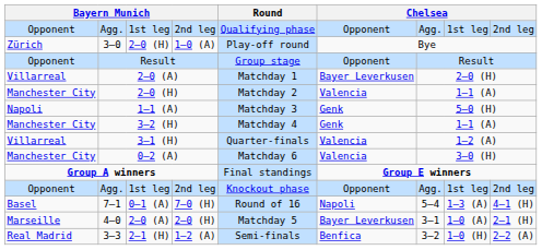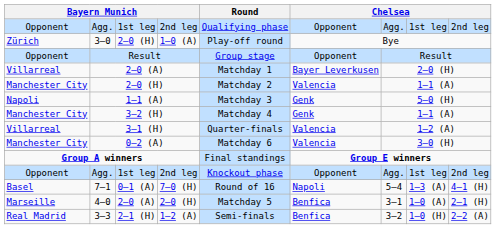 <table class="wikitable" style="text-align:center">
 <tr>
 <th colspan=4> <a href='#'>Bayern Munich</a></th>
 <th>Round</th>
 <th colspan=4> <a href='#'>Chelsea</a></th>
 </tr>
 <tr style="background:#c1e0ff">
 <td>Opponent</td>
 <td>Agg.</td>
 <td>1st leg</td>
 <td>2nd leg</td>
 <td><a href='#'>Qualifying phase</a></td>
 <td>Opponent</td>
 <td>Agg.</td>
 <td>1st leg</td>
 <td>2nd leg</td>
 </tr>
 <tr>
 <td align=left> <a href='#'>Zürich</a></td>
 <td>3–0</td>
 <td><a href='#'>2–0</a> (H)</td>
 <td><a href='#'>1–0</a> (A)</td>
 <td style="background:#c1e0ff">Play-off round</td>
 <td colspan=4>Bye</td>
 </tr>
 <tr style="background:#c1e0ff">
 <td>Opponent</td>
 <td colspan=3>Result</td>
 <td><a href='#'>Group stage</a></td>
 <td>Opponent</td>
 <td colspan=3>Result</td>
 </tr>
 <tr>
 <td align=left> <a href='#'>Villarreal</a></td>
 <td colspan=3><a href='#'>2–0</a> (A)</td>
 <td style="background:#c1e0ff">Matchday 1</td>
 <td align=left> <a href='#'>Bayer Leverkusen</a></td>
 <td colspan=3><a href='#'>2–0</a> (H)</td>
 </tr>
 <tr>
 <td align=left> <a href='#'>Manchester City</a></td>
 <td colspan=3><a href='#'>2–0</a> (H)</td>
 <td style="background:#c1e0ff">Matchday 2</td>
 <td align=left> <a href='#'>Valencia</a></td>
 <td colspan=3><a href='#'>1–1</a> (A)</td>
 </tr>
 <tr>
 <td align=left> <a href='#'>Napoli</a></td>
 <td colspan=3><a href='#'>1–1</a> (A)</td>
 <td style="background:#c1e0ff">Matchday 3</td>
 <td align=left> <a href='#'>Genk</a></td>
 <td colspan=3><a href='#'>5–0</a> (H)</td>
 </tr>
 <tr>
 <td align=left> <a href='#'>Manchester City</a></td>
 <td colspan=3><a href='#'>3–2</a> (H)</td>
 <td style="background:#c1e0ff">Matchday 4</td>
 <td align=left> <a href='#'>Genk</a></td>
 <td colspan=3><a href='#'>1–1</a> (A)</td>
 </tr>
 <tr>
 <td align=left> <a href='#'>Villarreal</a></td>
 <td colspan=3><a href='#'>3–1</a> (H)</td>
 <td style="background:#c1e0ff">Quarter-finals</td>
 <td align=left> <a href='#'>Valencia</a></td>
 <td colspan=3><a href='#'>1–2</a> (A)</td>
 </tr>
 <tr>
 <td align=left> <a href='#'>Manchester City</a></td>
 <td colspan=3><a href='#'>0–2</a> (A)</td>
 <td style="background:#c1e0ff">Matchday 6</td>
 <td align=left> <a href='#'>Valencia</a></td>
 <td colspan=3><a href='#'>3–0</a> (H)</td>
 </tr>
 <tr>
 <td colspan="4" style="text-align:center;vertical-align:top"><strong><a href='#'>Group A</a> winners</strong><br></td>
 <td style="background:#c1e0ff">Final standings</td>
 <td colspan="4" style="text-align:center;vertical-align:top"><strong><a href='#'>Group E</a> winners</strong><br></td>
 </tr>
 <tr style="background:#c1e0ff">
 <td>Opponent</td>
 <td>Agg.</td>
 <td>1st leg</td>
 <td>2nd leg</td>
 <td><a href='#'>Knockout phase</a></td>
 <td>Opponent</td>
 <td>Agg.</td>
 <td>1st leg</td>
 <td>2nd leg</td>
 </tr>
 <tr>
 <td align=left> <a href='#'>Basel</a></td>
 <td>7–1</td>
 <td><a href='#'>0–1</a> (A)</td>
 <td><a href='#'>7–0</a> (H)</td>
 <td style="background:#c1e0ff">Round of 16</td>
 <td align=left> <a href='#'>Napoli</a></td>
 <td>5–4</td>
 <td><a href='#'>1–3</a> (A)</td>
 <td><a href='#'>4–1</a>  (H)</td>
 </tr>
 <tr>
 <td align=left> <a href='#'>Marseille</a></td>
 <td>4–0</td>
 <td><a href='#'>2–0</a> (A)</td>
 <td><a href='#'>2–0</a> (H)</td>
 <td style="background:#c1e0ff">Matchday 5</td>
-<td align=left> <a href='#'>Bayer Leverkusen</a></td>
+<td align=left> <a href='#'>Benfica</a></td>
 <td>3–1</td>
 <td><a href='#'>1–0</a> (A)</td>
 <td><a href='#'>2–1</a> (H)</td>
 </tr>
 <tr>
 <td align=left> <a href='#'>Real Madrid</a></td>
 <td>3–3 </td>
 <td><a href='#'>2–1</a> (H)</td>
 <td><a href='#'>1–2</a>  (A)</td>
 <td style="background:#c1e0ff">Semi-finals</td>
 <td align=left> <a href='#'>Benfica</a></td>
 <td>3–2</td>
 <td><a href='#'>1–0</a> (H)</td>
 <td><a href='#'>2–2</a> (A)</td>
 </tr>
 </table>
